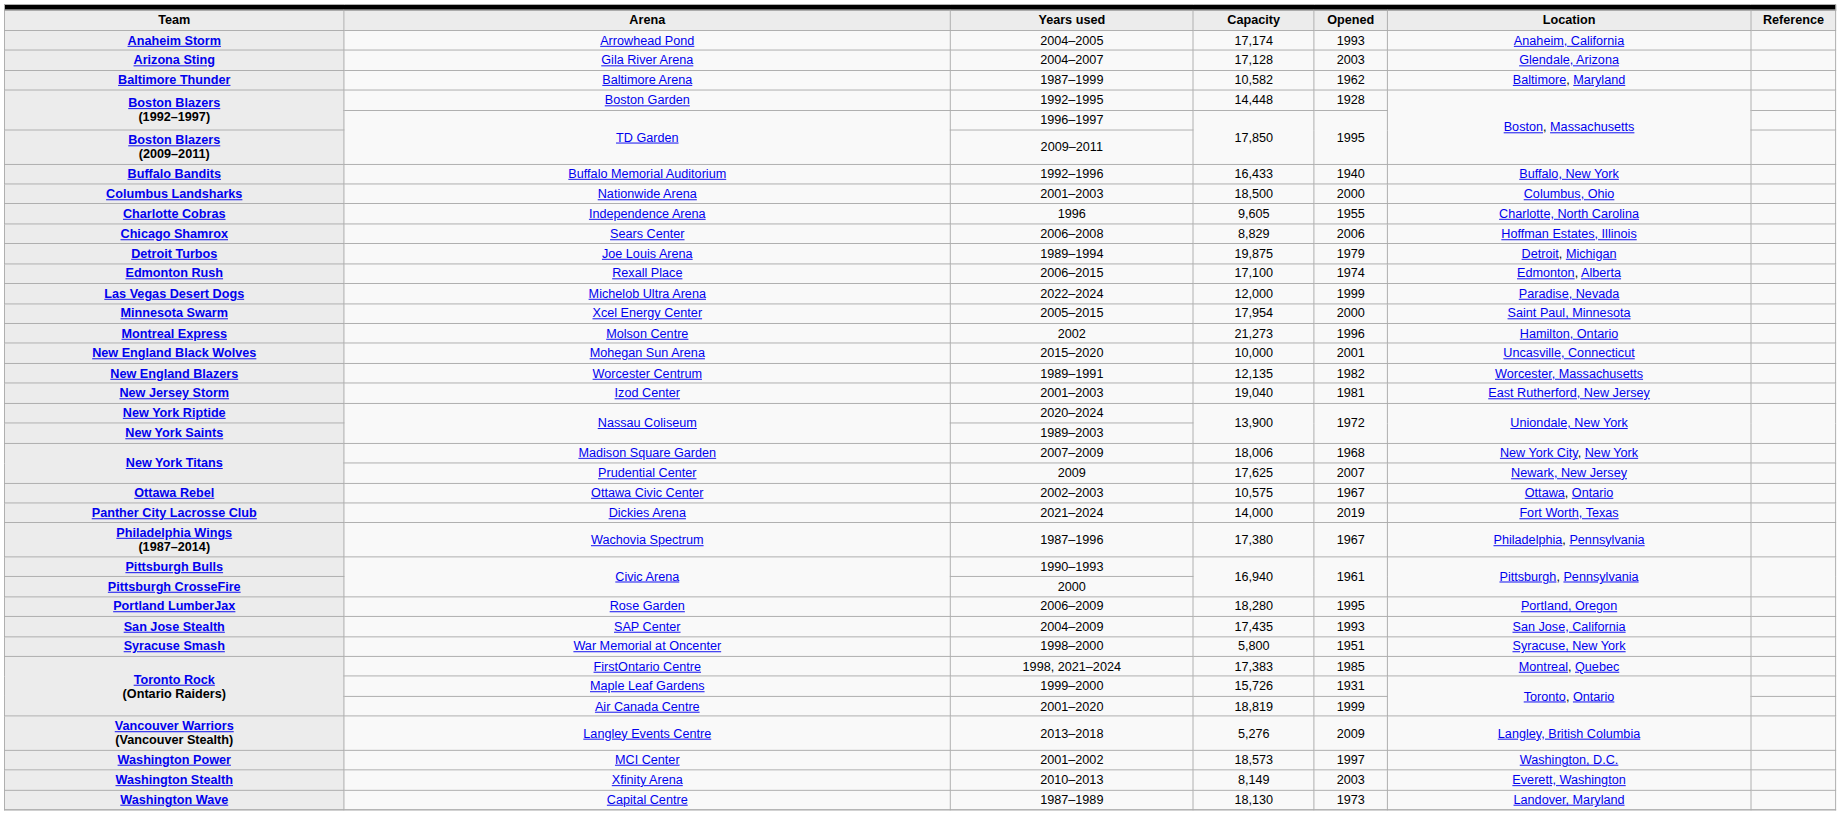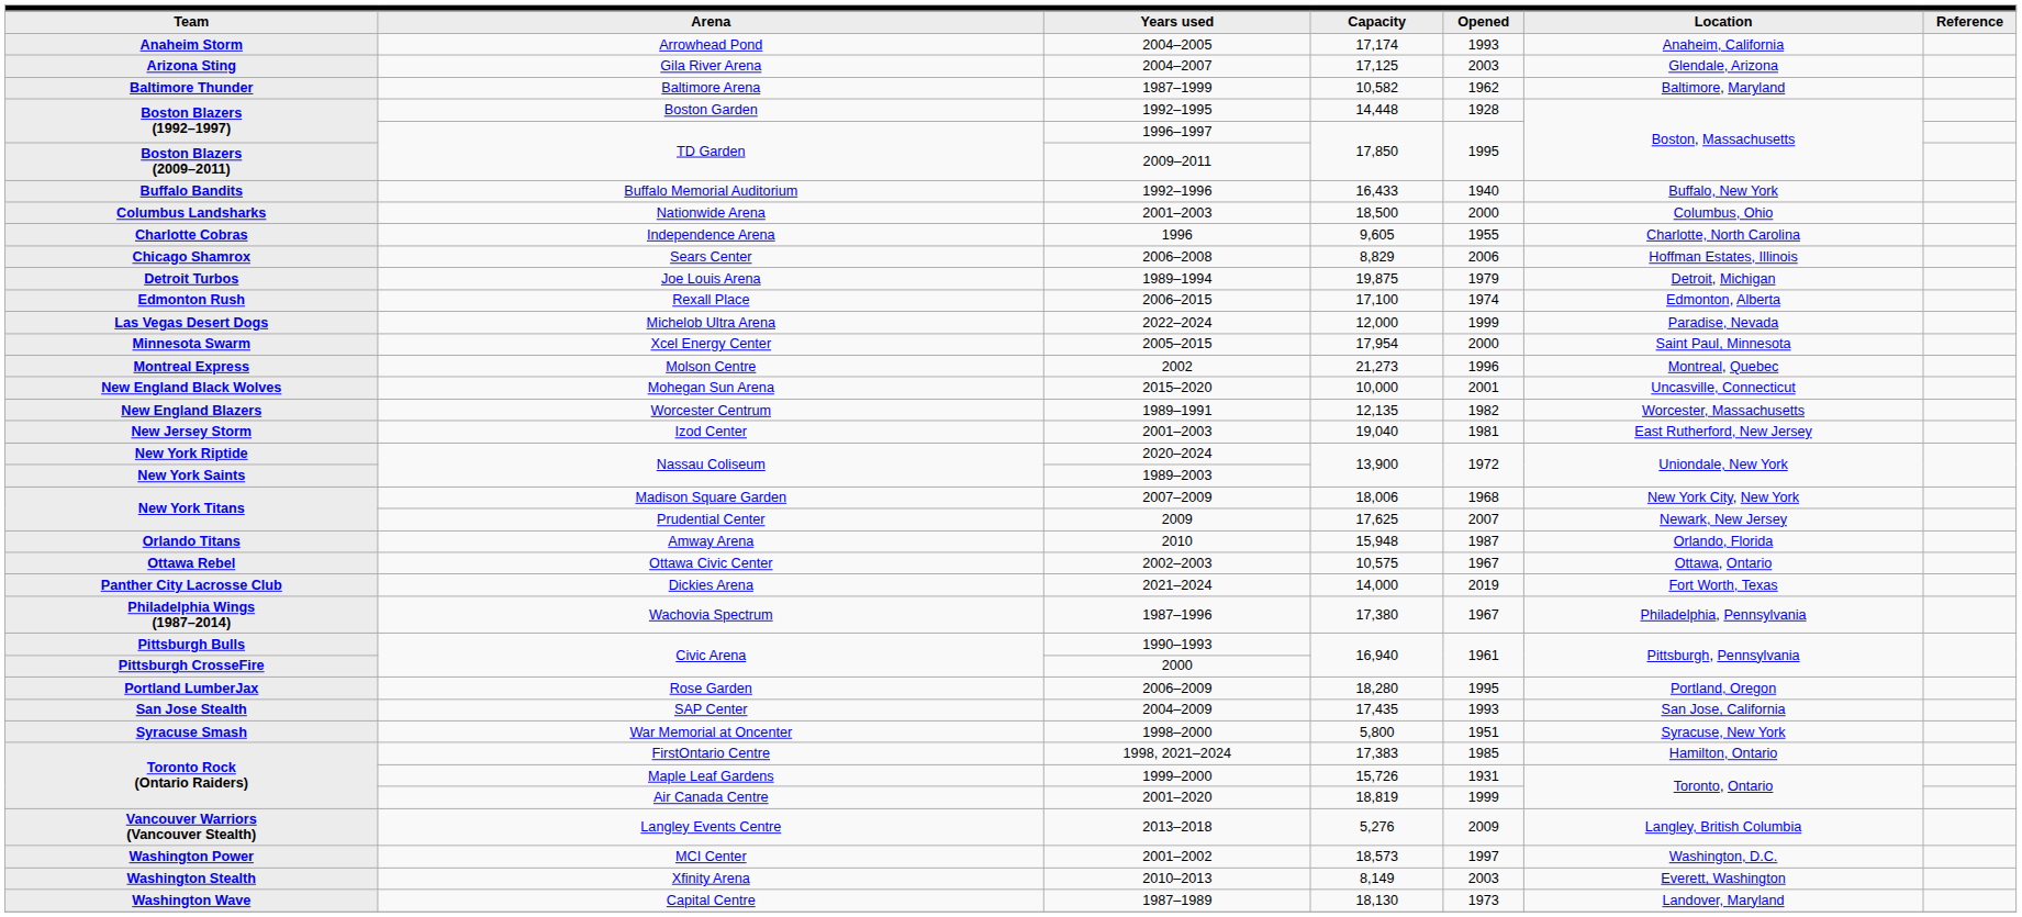 <table class="wikitable" style="font-size: 85%; text-align: center;">
 <tr>
 <td style="background: #000000" align="center" colspan="7"><strong></strong></td>
 </tr>
 <tr>
 </tr>
 <tr>
 <th style="width:14%; background: #ececec;">Team</th>
 <th style="width:25%; background: #ececec;">Arena</th>
 <th style="width:10%;background: #ececec;">Years used</th>
 <th style="width:5%; background: #ececec;">Capacity</th>
 <th style="width:3%;background: #ececec;">Opened</th>
 <th style="width:15%; background: #ececec;">Location</th>
 <th style="width:3%;background: #ececec;">Reference</th>
 </tr>
 <tr>
 <th style="background: #ececec;"><a href='#'>Anaheim Storm</a></th>
 <td><a href='#'>Arrowhead Pond</a></td>
 <td>2004–2005</td>
 <td>17,174</td>
 <td>1993</td>
 <td><a href='#'>Anaheim, California</a></td>
 <td></td>
 </tr>
 <tr>
 <th style="background: #ececec;"><a href='#'>Arizona Sting</a></th>
 <td><a href='#'>Gila River Arena</a></td>
 <td>2004–2007</td>
-<td>17,128</td>
+<td>17,125</td>
 <td>2003</td>
 <td><a href='#'>Glendale, Arizona</a></td>
 <td></td>
 </tr>
 <tr>
 <th style="background: #ececec;"><a href='#'>Baltimore Thunder</a></th>
 <td><a href='#'>Baltimore Arena</a></td>
 <td>1987–1999</td>
 <td>10,582</td>
 <td>1962</td>
 <td><a href='#'>Baltimore</a>, <a href='#'>Maryland</a></td>
 <td></td>
 </tr>
 <tr>
 <th style="background: #ececec;" rowspan=2><a href='#'>Boston Blazers</a><br>(1992–1997)</th>
 <td><a href='#'>Boston Garden</a></td>
 <td>1992–1995</td>
 <td>14,448</td>
 <td>1928</td>
 <td rowspan=3><a href='#'>Boston</a>, <a href='#'>Massachusetts</a></td>
 <td></td>
 </tr>
 <tr>
 <td rowspan=2><a href='#'>TD Garden</a></td>
 <td>1996–1997</td>
 <td rowspan=2>17,850</td>
 <td rowspan=2>1995</td>
 <td></td>
 </tr>
 <tr>
 <th style="background: #ececec;"><a href='#'>Boston Blazers</a><br> (2009–2011)</th>
 <td>2009–2011</td>
 <td></td>
 </tr>
 <tr>
 <th style="background: #ececec;"><a href='#'>Buffalo Bandits</a></th>
 <td><a href='#'>Buffalo Memorial Auditorium</a></td>
 <td>1992–1996</td>
 <td>16,433</td>
 <td>1940</td>
 <td><a href='#'>Buffalo, New York</a></td>
 <td></td>
 </tr>
 <tr>
 <th style="background: #ececec;"><a href='#'>Columbus Landsharks</a></th>
 <td><a href='#'>Nationwide Arena</a></td>
 <td>2001–2003</td>
 <td>18,500</td>
 <td>2000</td>
 <td><a href='#'>Columbus, Ohio</a></td>
 <td></td>
 </tr>
 <tr>
 <th style="background: #ececec;"><a href='#'>Charlotte Cobras</a></th>
 <td><a href='#'>Independence Arena</a></td>
 <td>1996</td>
 <td>9,605</td>
 <td>1955</td>
 <td><a href='#'>Charlotte, North Carolina</a></td>
 <td></td>
 </tr>
 <tr>
 <th style="background: #ececec;"><a href='#'>Chicago Shamrox</a></th>
 <td><a href='#'>Sears Center</a></td>
 <td>2006–2008</td>
 <td>8,829</td>
 <td>2006</td>
 <td><a href='#'>Hoffman Estates, Illinois</a></td>
 <td></td>
 </tr>
 <tr>
 <th style="background: #ececec;"><a href='#'>Detroit Turbos</a></th>
 <td><a href='#'>Joe Louis Arena</a></td>
 <td>1989–1994</td>
 <td>19,875</td>
 <td>1979</td>
 <td><a href='#'>Detroit</a>, <a href='#'>Michigan</a></td>
 <td></td>
 </tr>
 <tr>
 <th style="background: #ececec;"><a href='#'>Edmonton Rush</a></th>
 <td><a href='#'>Rexall Place</a></td>
 <td>2006–2015</td>
 <td>17,100</td>
 <td>1974</td>
 <td><a href='#'>Edmonton</a>, <a href='#'>Alberta</a></td>
 <td></td>
 </tr>
 <tr>
 <th style="background: #ececec;"><a href='#'>Las Vegas Desert Dogs</a></th>
 <td><a href='#'>Michelob Ultra Arena</a></td>
 <td>2022–2024</td>
 <td>12,000</td>
 <td>1999</td>
 <td><a href='#'>Paradise, Nevada</a></td>
 <td></td>
 </tr>
 <tr>
 <th style="background: #ececec;"><a href='#'>Minnesota Swarm</a></th>
 <td><a href='#'>Xcel Energy Center</a></td>
 <td>2005–2015</td>
 <td>17,954</td>
 <td>2000</td>
 <td><a href='#'>Saint Paul, Minnesota</a></td>
 </tr>
 <tr>
 <th style="background: #ececec;"><a href='#'>Montreal Express</a></th>
 <td><a href='#'>Molson Centre</a></td>
 <td>2002</td>
 <td>21,273</td>
 <td>1996</td>
-<td><a href='#'>Hamilton, Ontario</a></td>
+<td><a href='#'>Montreal</a>, <a href='#'>Quebec</a></td>
 <td></td>
 </tr>
 <tr>
 <th style="background: #ececec;"><a href='#'>New England Black Wolves</a></th>
 <td><a href='#'>Mohegan Sun Arena</a></td>
 <td>2015–2020</td>
 <td>10,000</td>
 <td>2001</td>
 <td><a href='#'>Uncasville, Connecticut</a></td>
 <td></td>
 </tr>
 <tr>
 <th style="background: #ececec;"><a href='#'>New England Blazers</a></th>
 <td><a href='#'>Worcester Centrum</a></td>
 <td>1989–1991</td>
 <td>12,135</td>
 <td>1982</td>
 <td><a href='#'>Worcester, Massachusetts</a></td>
 <td></td>
 </tr>
 <tr>
 <th style="background: #ececec;"><a href='#'>New Jersey Storm</a></th>
 <td><a href='#'>Izod Center</a></td>
 <td>2001–2003</td>
 <td>19,040</td>
 <td>1981</td>
 <td><a href='#'>East Rutherford, New Jersey</a></td>
 <td></td>
 </tr>
 <tr>
 <th style="background: #ececec;"><a href='#'>New York Riptide</a></th>
 <td rowspan=2><a href='#'>Nassau Coliseum</a></td>
 <td>2020–2024</td>
 <td rowspan=2>13,900</td>
 <td rowspan=2>1972</td>
 <td rowspan=2><a href='#'>Uniondale, New York</a></td>
 <td rowspan=2></td>
 </tr>
 <tr>
 <th style="background: #ececec;"><a href='#'>New York Saints</a></th>
 <td>1989–2003</td>
 </tr>
 <tr>
 <th style="background: #ececec;" rowspan=2><a href='#'>New York Titans</a></th>
 <td><a href='#'>Madison Square Garden</a></td>
 <td>2007–2009</td>
 <td>18,006</td>
 <td>1968</td>
 <td><a href='#'>New York City</a>, <a href='#'>New York</a></td>
 </tr>
 <tr>
 <td><a href='#'>Prudential Center</a></td>
 <td>2009</td>
 <td>17,625</td>
 <td>2007</td>
 <td><a href='#'>Newark, New Jersey</a></td>
+<td></td>
+</tr>
+<tr>
+<th style="background: #ececec;"><a href='#'>Orlando Titans</a></th>
+<td><a href='#'>Amway Arena</a></td>
+<td>2010</td>
+<td>15,948</td>
+<td>1987</td>
+<td><a href='#'>Orlando, Florida</a></td>
 <td></td>
 </tr>
 <tr>
 <th style="background: #ececec;"><a href='#'>Ottawa Rebel</a></th>
 <td><a href='#'>Ottawa Civic Center</a></td>
 <td>2002–2003</td>
 <td>10,575</td>
 <td>1967</td>
 <td><a href='#'>Ottawa</a>, <a href='#'>Ontario</a></td>
 <td></td>
 </tr>
 <tr>
 <th style="background: #ececec;"><a href='#'>Panther City Lacrosse Club</a></th>
 <td><a href='#'>Dickies Arena</a></td>
 <td>2021–2024</td>
 <td>14,000</td>
 <td>2019</td>
 <td><a href='#'>Fort Worth, Texas</a></td>
 <td></td>
 </tr>
 <tr>
 <th style="background: #ececec;"><a href='#'>Philadelphia Wings</a><br>(1987–2014)</th>
 <td><a href='#'>Wachovia Spectrum</a></td>
 <td>1987–1996</td>
 <td>17,380</td>
 <td>1967</td>
 <td><a href='#'>Philadelphia</a>, <a href='#'>Pennsylvania</a></td>
 <td></td>
 </tr>
 <tr>
 <th style="background: #ececec;"><a href='#'>Pittsburgh Bulls</a></th>
 <td rowspan=2><a href='#'>Civic Arena</a></td>
 <td>1990–1993</td>
 <td rowspan=2>16,940</td>
 <td rowspan=2>1961</td>
 <td rowspan=2><a href='#'>Pittsburgh</a>, <a href='#'>Pennsylvania</a></td>
 </tr>
 <tr>
 <th style="background: #ececec;"><a href='#'>Pittsburgh CrosseFire</a></th>
 <td>2000</td>
 </tr>
 <tr>
 <th style="background: #ececec;"><a href='#'>Portland LumberJax</a></th>
 <td><a href='#'>Rose Garden</a></td>
 <td>2006–2009</td>
 <td>18,280</td>
 <td>1995</td>
 <td><a href='#'>Portland, Oregon</a></td>
 <td></td>
 </tr>
 <tr>
 <th style="background: #ececec;"><a href='#'>San Jose Stealth</a></th>
 <td><a href='#'>SAP Center</a></td>
 <td>2004–2009</td>
 <td>17,435</td>
 <td>1993</td>
 <td><a href='#'>San Jose, California</a></td>
 <td></td>
 </tr>
 <tr>
 <th style="background: #ececec;"><a href='#'>Syracuse Smash</a></th>
 <td><a href='#'>War Memorial at Oncenter</a></td>
 <td>1998–2000</td>
 <td>5,800</td>
 <td>1951</td>
 <td><a href='#'>Syracuse, New York</a></td>
 <td></td>
 </tr>
 <tr>
 <th style="background: #ececec;" rowspan=3><a href='#'>Toronto Rock</a><br>(Ontario Raiders)</th>
 <td><a href='#'>FirstOntario Centre</a></td>
 <td>1998, 2021–2024</td>
 <td>17,383</td>
 <td>1985</td>
-<td><a href='#'>Montreal</a>, <a href='#'>Quebec</a></td>
+<td><a href='#'>Hamilton, Ontario</a></td>
 </tr>
 <tr>
 <td><a href='#'>Maple Leaf Gardens</a></td>
 <td>1999–2000</td>
 <td>15,726</td>
 <td>1931</td>
 <td rowspan=2><a href='#'>Toronto</a>, <a href='#'>Ontario</a></td>
 <td></td>
 </tr>
 <tr>
 <td><a href='#'>Air Canada Centre</a></td>
 <td>2001–2020</td>
 <td>18,819</td>
 <td>1999</td>
 <td></td>
 </tr>
 <tr>
 <th style="background: #ececec;"><a href='#'>Vancouver Warriors</a><br>(Vancouver Stealth)</th>
 <td><a href='#'>Langley Events Centre</a></td>
 <td>2013–2018</td>
 <td>5,276</td>
 <td>2009</td>
 <td><a href='#'>Langley, British Columbia</a></td>
 <td></td>
 </tr>
 <tr>
 <th style="background: #ececec;"><a href='#'>Washington Power</a></th>
 <td><a href='#'>MCI Center</a></td>
 <td>2001–2002</td>
 <td>18,573</td>
 <td>1997</td>
 <td><a href='#'>Washington, D.C.</a></td>
 <td></td>
 </tr>
 <tr>
 <th style="background: #ececec;"><a href='#'>Washington Stealth</a></th>
 <td><a href='#'>Xfinity Arena</a></td>
 <td>2010–2013</td>
 <td>8,149</td>
 <td>2003</td>
 <td><a href='#'>Everett, Washington</a></td>
 <td></td>
 </tr>
 <tr>
 <th style="background: #ececec;"><a href='#'>Washington Wave</a></th>
 <td><a href='#'>Capital Centre</a></td>
 <td>1987–1989</td>
 <td>18,130</td>
 <td>1973</td>
 <td><a href='#'>Landover, Maryland</a></td>
 <td></td>
 </tr>
 <tr>
 </tr>
 </table>
